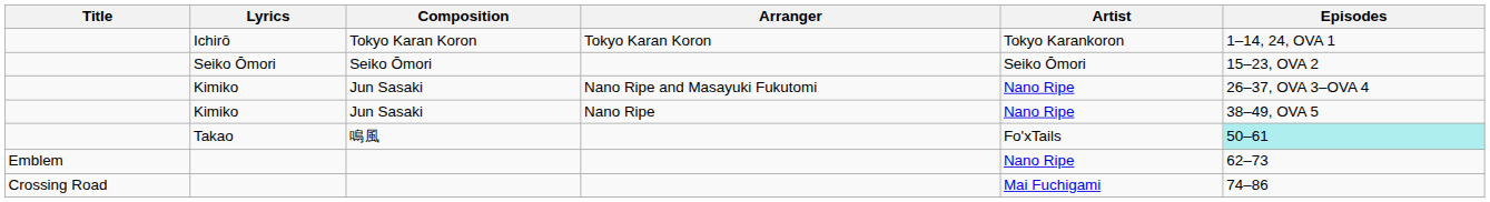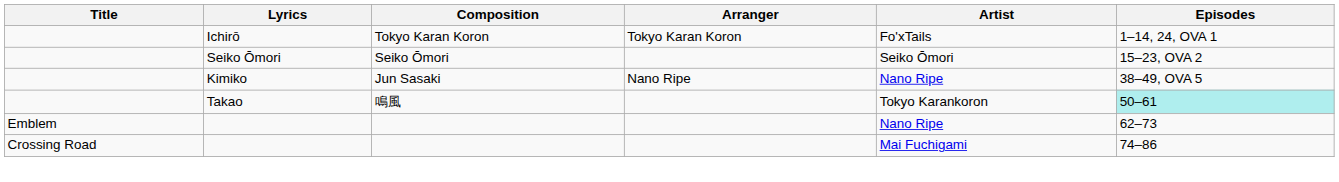 <table width="100%" class="wikitable">
 <tr>
 <th>Title</th>
 <th>Lyrics</th>
 <th>Composition</th>
 <th>Arranger</th>
 <th>Artist</th>
 <th>Episodes</th>
 </tr>
 <tr>
 <td></td>
 <td>Ichirō</td>
 <td>Tokyo Karan Koron</td>
 <td>Tokyo Karan Koron</td>
-<td>Tokyo Karankoron</td>
+<td>Fo'xTails</td>
 <td>1–14, 24, OVA 1</td>
 </tr>
 <tr>
 <td></td>
 <td>Seiko Ōmori</td>
 <td>Seiko Ōmori</td>
 <td></td>
 <td>Seiko Ōmori</td>
 <td>15–23, OVA 2</td>
 </tr>
 <tr>
 <td></td>
 <td>Kimiko</td>
 <td>Jun Sasaki</td>
-<td>Nano Ripe and Masayuki Fukutomi</td>
-<td><a href='#'>Nano Ripe</a></td>
-<td>26–37, OVA 3–OVA 4</td>
-</tr>
-<tr>
-<td></td>
-<td>Kimiko</td>
-<td>Jun Sasaki</td>
 <td>Nano Ripe</td>
 <td><a href='#'>Nano Ripe</a></td>
 <td>38–49, OVA 5</td>
 </tr>
 <tr>
 <td></td>
 <td>Takao</td>
 <td>鳴風</td>
 <td></td>
-<td>Fo'xTails</td>
+<td>Tokyo Karankoron</td>
 <td style="background: paleturquoise;">50–61</td>
 </tr>
 <tr>
 <td>Emblem</td>
 <td></td>
 <td></td>
 <td></td>
 <td><a href='#'>Nano Ripe</a></td>
 <td>62–73</td>
 </tr>
 <tr>
 <td>Crossing Road</td>
 <td></td>
 <td></td>
 <td></td>
 <td><a href='#'>Mai Fuchigami</a></td>
 <td>74–86</td>
 </tr>
 </table>
